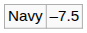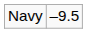 <table class="wikitable" style="border: none;">
 <tr align="center">
 </tr>
 <tr align="center">
 <td>Navy</td>
-<td>–7.5</td>
+<td>–9.5</td>
 </tr>
 </table>
